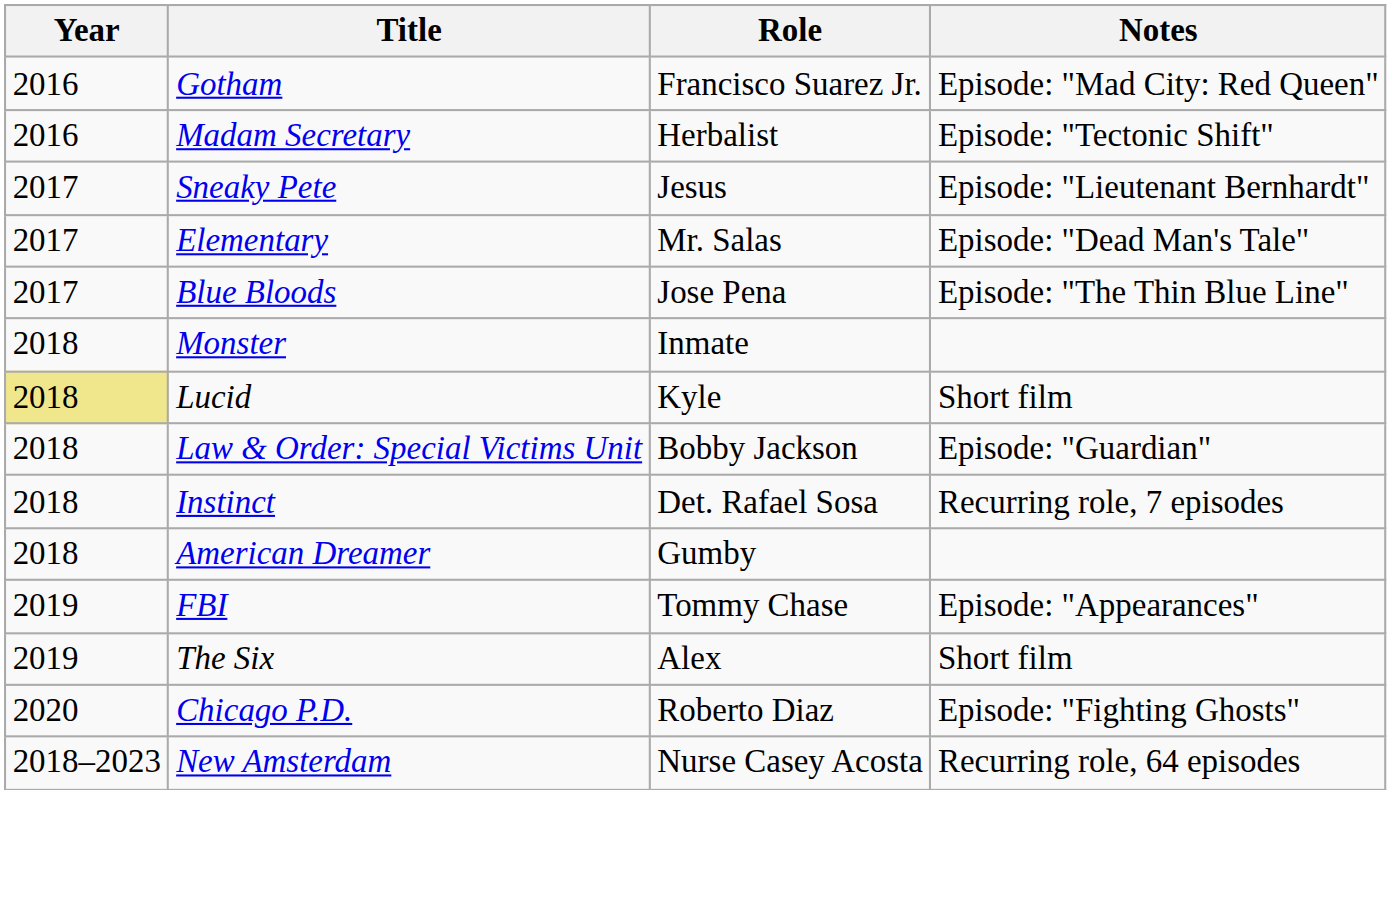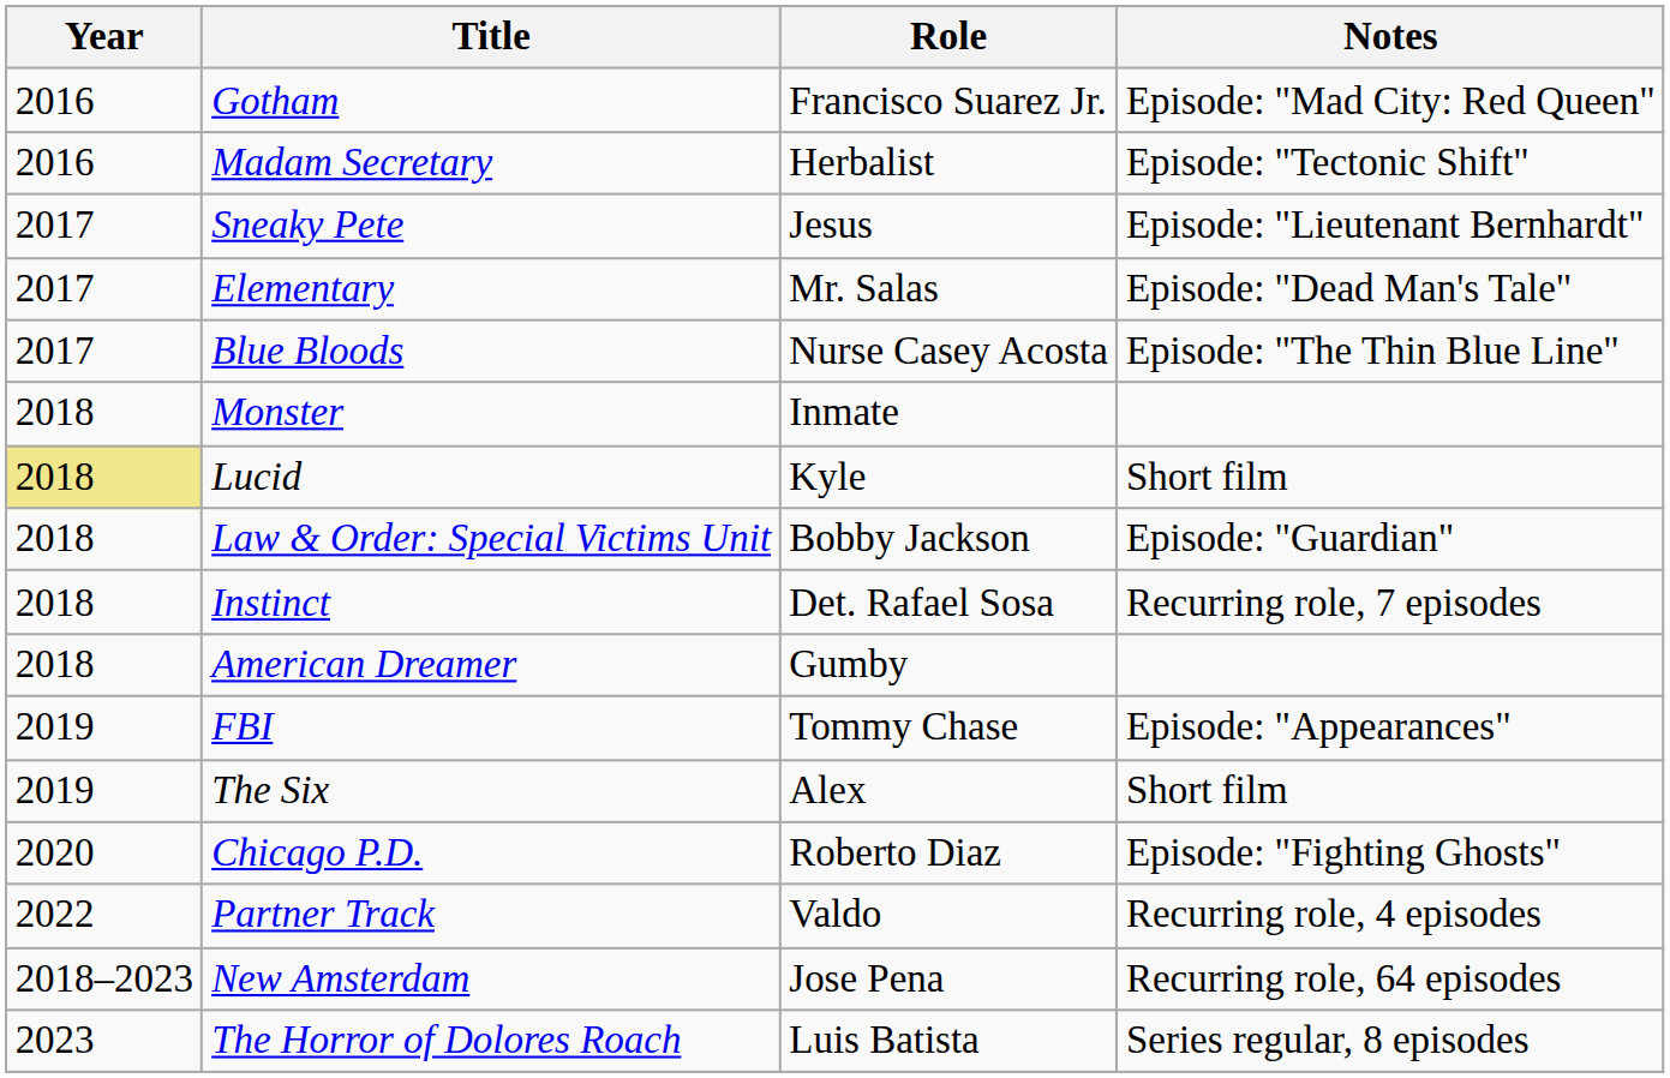 <table class="wikitable sortable">
 <tr>
 <th>Year</th>
 <th>Title</th>
 <th>Role</th>
 <th class="unsortable">Notes</th>
 </tr>
 <tr>
 <td>2016</td>
 <td><em><a href='#'>Gotham</a></em></td>
 <td>Francisco Suarez Jr.</td>
 <td>Episode: "Mad City: Red Queen"</td>
 </tr>
 <tr>
 <td>2016</td>
 <td><em><a href='#'>Madam Secretary</a></em></td>
 <td>Herbalist</td>
 <td>Episode: "Tectonic Shift"</td>
 </tr>
 <tr>
 <td>2017</td>
 <td><em><a href='#'>Sneaky Pete</a></em></td>
 <td>Jesus</td>
 <td>Episode: "Lieutenant Bernhardt"</td>
 </tr>
 <tr>
 <td>2017</td>
 <td><em><a href='#'>Elementary</a></em></td>
 <td>Mr. Salas</td>
 <td>Episode: "Dead Man's Tale"</td>
 </tr>
 <tr>
 <td>2017</td>
 <td><em><a href='#'>Blue Bloods</a></em></td>
-<td>Jose Pena</td>
+<td>Nurse Casey Acosta</td>
 <td>Episode: "The Thin Blue Line"</td>
 </tr>
 <tr>
 <td>2018</td>
 <td><em><a href='#'>Monster</a></em></td>
 <td>Inmate</td>
 <td></td>
 </tr>
 <tr>
 <td style="background: khaki;">2018</td>
 <td><em>Lucid</em></td>
 <td>Kyle</td>
 <td>Short film</td>
 </tr>
 <tr>
 <td>2018</td>
 <td><em><a href='#'>Law & Order: Special Victims Unit</a></em></td>
 <td>Bobby Jackson</td>
 <td>Episode: "Guardian"</td>
 </tr>
 <tr>
 <td>2018</td>
 <td><em><a href='#'>Instinct</a></em></td>
 <td>Det. Rafael Sosa</td>
 <td>Recurring role, 7 episodes</td>
 </tr>
 <tr>
 <td>2018</td>
 <td><em><a href='#'>American Dreamer</a></em></td>
 <td>Gumby</td>
 <td></td>
 </tr>
 <tr>
 <td>2019</td>
 <td><em><a href='#'>FBI</a></em></td>
 <td>Tommy Chase</td>
 <td>Episode: "Appearances"</td>
 </tr>
 <tr>
 <td>2019</td>
 <td><em>The Six</em></td>
 <td>Alex</td>
 <td>Short film</td>
 </tr>
 <tr>
 <td>2020</td>
 <td><em><a href='#'>Chicago P.D.</a></em></td>
 <td>Roberto Diaz</td>
 <td>Episode: "Fighting Ghosts"</td>
 </tr>
 <tr>
+<td>2022</td>
+<td><em><a href='#'>Partner Track</a></em></td>
+<td>Valdo</td>
+<td>Recurring role, 4 episodes</td>
+</tr>
+<tr>
 <td>2018–2023</td>
 <td><em><a href='#'>New Amsterdam</a></em></td>
-<td>Nurse Casey Acosta</td>
+<td>Jose Pena</td>
 <td>Recurring role, 64 episodes</td>
 </tr>
+<tr>
+<td>2023</td>
+<td><em><a href='#'>The Horror of Dolores Roach</a></em></td>
+<td>Luis Batista</td>
+<td>Series regular, 8 episodes</td>
+</tr>
 </table>
